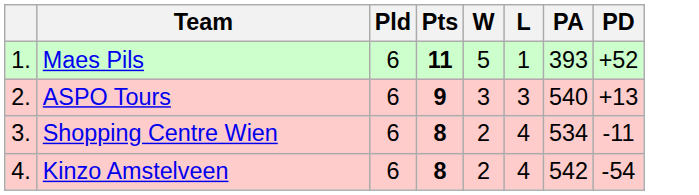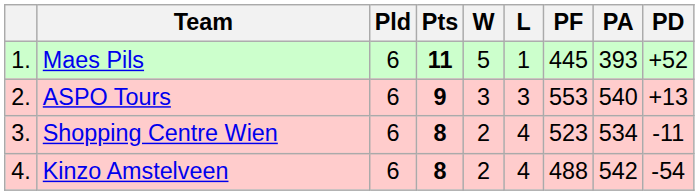 <table class="wikitable" style="text-align:center">
 <tr>
 <th width=15></th>
 <th width=220>Team</th>
 <th width=20>Pld</th>
 <th width=20>Pts</th>
 <th width=20>W</th>
 <th width=20>L</th>
+<th width=20>PF</th>
 <th width=20>PA</th>
 <th width=20>PD</th>
 </tr>
 <tr style="background: #ccffcc;">
 <td>1.</td>
 <td align=left> <a href='#'>Maes Pils</a></td>
 <td>6</td>
 <td><strong>11</strong></td>
 <td>5</td>
 <td>1</td>
+<td>445</td>
 <td>393</td>
 <td>+52</td>
 </tr>
 <tr style="background: #ffcccc;">
 <td>2.</td>
 <td align=left> <a href='#'>ASPO Tours</a></td>
 <td>6</td>
 <td><strong>9</strong></td>
 <td>3</td>
 <td>3</td>
+<td>553</td>
 <td>540</td>
 <td>+13</td>
 </tr>
 <tr style="background: #ffcccc;">
 <td>3.</td>
 <td align=left> <a href='#'>Shopping Centre Wien</a></td>
 <td>6</td>
 <td><strong>8</strong></td>
 <td>2</td>
 <td>4</td>
+<td>523</td>
 <td>534</td>
 <td>-11</td>
 </tr>
 <tr style="background: #ffcccc;">
 <td>4.</td>
 <td align=left> <a href='#'>Kinzo Amstelveen</a></td>
 <td>6</td>
 <td><strong>8</strong></td>
 <td>2</td>
 <td>4</td>
+<td>488</td>
 <td>542</td>
 <td>-54</td>
 </tr>
 </table>
